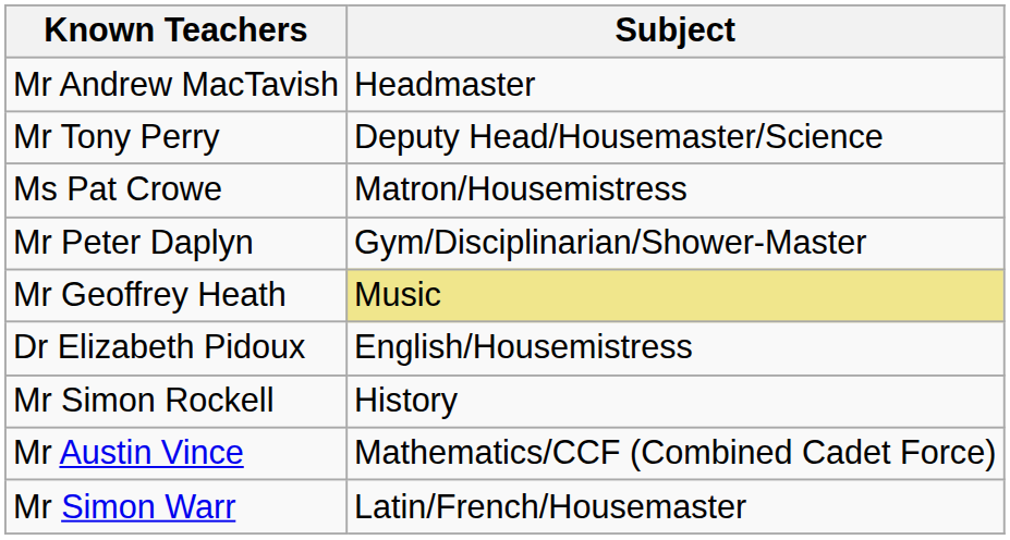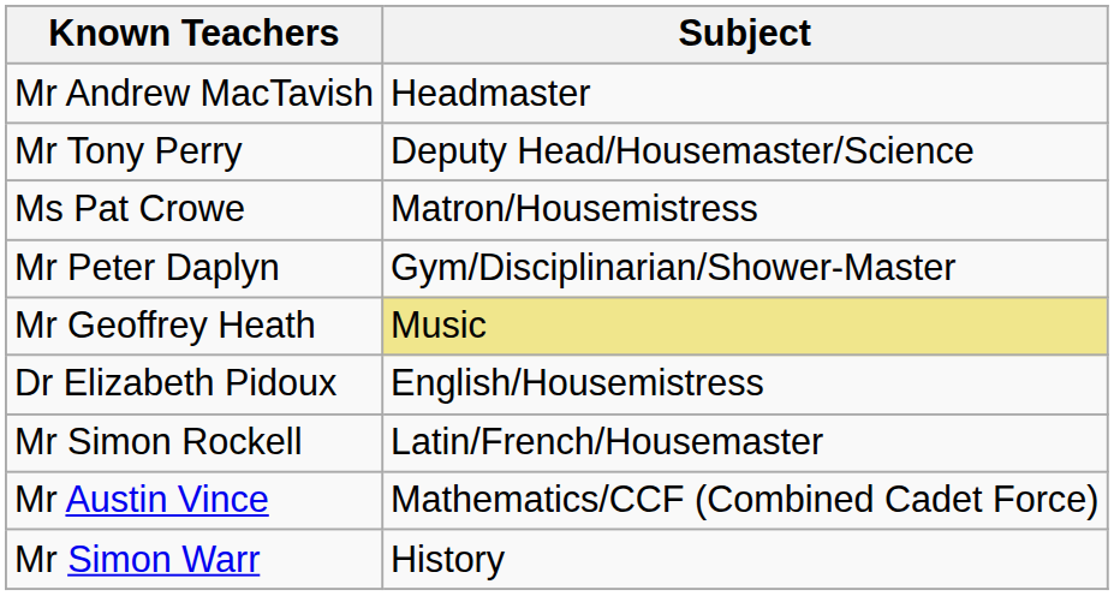 <table class="wikitable">
 <tr>
 <th>Known Teachers</th>
 <th>Subject</th>
 </tr>
 <tr>
 <td>Mr Andrew MacTavish</td>
 <td>Headmaster</td>
 </tr>
 <tr>
 <td>Mr Tony Perry</td>
 <td>Deputy Head/Housemaster/Science</td>
 </tr>
 <tr>
 <td>Ms Pat Crowe</td>
 <td>Matron/Housemistress</td>
 </tr>
 <tr>
 <td>Mr Peter Daplyn</td>
 <td>Gym/Disciplinarian/Shower-Master</td>
 </tr>
 <tr>
 <td>Mr Geoffrey Heath</td>
 <td style="background: khaki;">Music</td>
 </tr>
 <tr>
 <td>Dr Elizabeth Pidoux</td>
 <td>English/Housemistress</td>
 </tr>
 <tr>
 <td>Mr Simon Rockell</td>
-<td>History</td>
+<td>Latin/French/Housemaster</td>
 </tr>
 <tr>
 <td>Mr <a href='#'>Austin Vince</a></td>
 <td>Mathematics/CCF (Combined Cadet Force)</td>
 </tr>
 <tr>
 <td>Mr <a href='#'>Simon Warr</a></td>
-<td>Latin/French/Housemaster</td>
+<td>History</td>
 </tr>
 </table>
